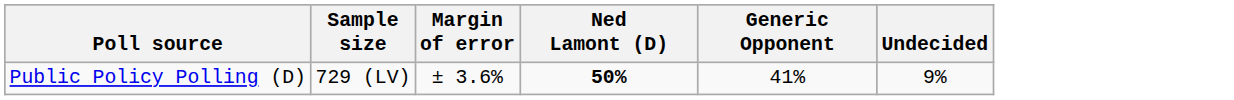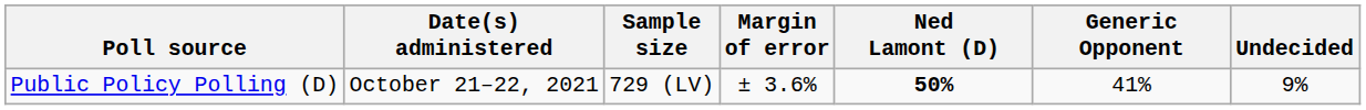 <table class="wikitable" style="font-size:90%;text-align:center;">
 <tr valign=bottom>
 <th>Poll source</th>
+<th>Date(s)<br>administered</th>
 <th>Sample<br>size</th>
 <th>Margin<br>of error</th>
 <th style="width:100px;">Ned<br>Lamont (D)</th>
 <th style="width:100px;">Generic<br>Opponent</th>
 <th>Undecided</th>
 </tr>
 <tr>
 <td style="text-align:left;"><a href='#'>Public Policy Polling</a> (D)</td>
+<td>October 21–22, 2021</td>
 <td>729 (LV)</td>
 <td>± 3.6%</td>
 <td><strong>50%</strong></td>
 <td>41%</td>
 <td>9%</td>
 </tr>
 </table>
